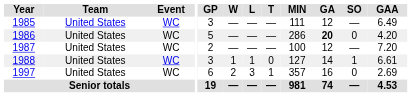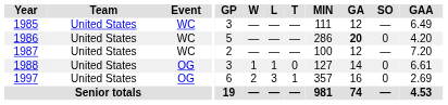 <table border="0" cellpadding="1" cellspacing="0" ID="Table3" style="text-align:center; width:40em">
 <tr ALIGN="center" bgcolor="#e0e0e0">
 <th>Year</th>
 <th>Team</th>
 <th>Event</th>
 <th rowspan="99" bgcolor="#ffffff"></th>
 <th>GP</th>
 <th>W</th>
 <th>L</th>
 <th>T</th>
 <th>MIN</th>
 <th>GA</th>
 <th>SO</th>
 <th>GAA</th>
 </tr>
 <tr>
 <td><a href='#'>1985</a></td>
 <td><a href='#'>United States</a></td>
 <td><a href='#'>WC</a></td>
 <td>3</td>
 <td>—</td>
 <td>—</td>
 <td>—</td>
 <td>111</td>
 <td>12</td>
 <td>—</td>
 <td>6.49</td>
 </tr>
 <tr bgcolor="#f0f0f0">
 <td><a href='#'>1986</a></td>
 <td>United States</td>
 <td>WC</td>
 <td>5</td>
 <td>—</td>
 <td>—</td>
 <td>—</td>
 <td>286</td>
 <td><strong>20</strong></td>
 <td>0</td>
 <td>4.20</td>
 </tr>
 <tr>
 <td><a href='#'>1987</a></td>
 <td>United States</td>
 <td>WC</td>
 <td>2</td>
 <td>—</td>
 <td>—</td>
 <td>—</td>
 <td>100</td>
 <td>12</td>
 <td>—</td>
 <td>7.20</td>
 </tr>
 <tr bgcolor="#f0f0f0">
 <td><a href='#'>1988</a></td>
 <td>United States</td>
-<td><a href='#'>WC</a></td>
+<td><a href='#'>OG</a></td>
 <td>3</td>
 <td>1</td>
 <td>1</td>
 <td>0</td>
 <td>127</td>
 <td>14</td>
-<td>1</td>
+<td>0</td>
 <td>6.61</td>
 </tr>
 <tr>
 <td><a href='#'>1997</a></td>
 <td>United States</td>
-<td>WC</td>
+<td><a href='#'>OG</a></td>
 <td>6</td>
 <td>2</td>
 <td>3</td>
 <td>1</td>
 <td>357</td>
 <td>16</td>
 <td>0</td>
 <td>2.69</td>
 </tr>
 <tr bgcolor="#e0e0e0">
 <th colspan="3">Senior totals</th>
 <th>19</th>
 <th>—</th>
 <th>—</th>
 <th>—</th>
 <th>981</th>
 <th>74</th>
 <th>—</th>
 <th>4.53</th>
 </tr>
 </table>
